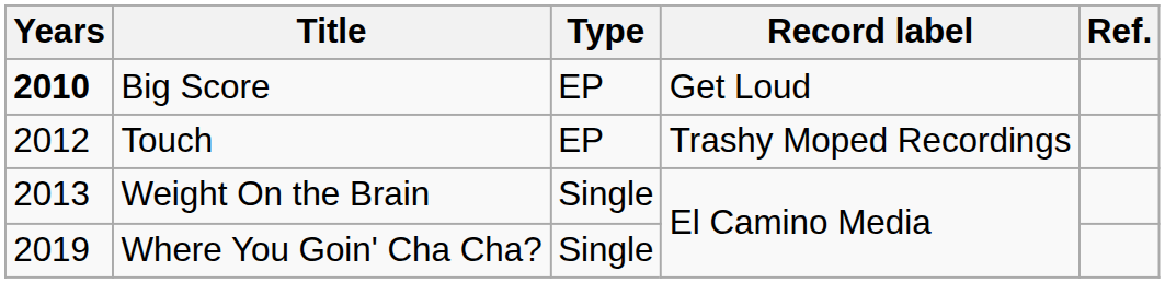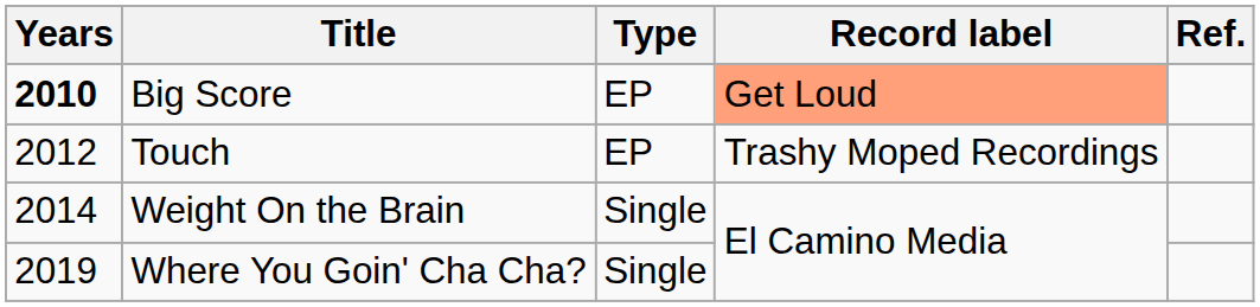 <table class="wikitable">
 <tr>
 <th>Years</th>
 <th>Title</th>
 <th>Type</th>
 <th>Record label</th>
 <th>Ref.</th>
 </tr>
 <tr>
 <td><strong>2010</strong></td>
 <td>Big Score</td>
 <td>EP</td>
-<td>Get Loud</td>
+<td style="background: lightsalmon;">Get Loud</td>
 <td></td>
 </tr>
 <tr>
 <td>2012</td>
 <td>Touch</td>
 <td>EP</td>
 <td>Trashy Moped Recordings</td>
 <td></td>
 </tr>
 <tr>
-<td>2013</td>
+<td>2014</td>
 <td>Weight On the Brain</td>
 <td>Single</td>
 <td rowspan="2">El Camino Media</td>
 <td></td>
 </tr>
 <tr>
 <td>2019</td>
 <td>Where You Goin' Cha Cha?</td>
 <td>Single</td>
 <td></td>
 </tr>
 </table>
